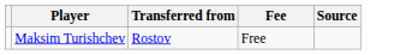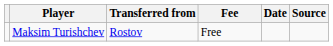 <table class="wikitable plainrowheaders sortable">
 <tr>
 <th></th>
 <th scope="col">Player</th>
 <th>Transferred from</th>
 <th style="width: 80px;">Fee</th>
+<th scope="col">Date</th>
 <th scope="col">Source</th>
 </tr>
 <tr>
 <td align="center"></td>
 <td> <a href='#'>Maksim Turishchev</a></td>
 <td> <a href='#'>Rostov</a></td>
 <td>Free</td>
 <td></td>
+<td></td>
 </tr>
 </table>
